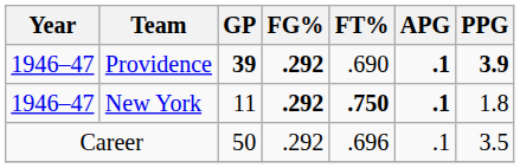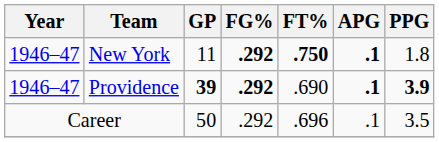 <table class="wikitable sortable" style="font-size:95%; text-align:right;">
 <tr>
 <th>Year</th>
 <th>Team</th>
 <th>GP</th>
 <th>FG%</th>
 <th>FT%</th>
 <th>APG</th>
 <th>PPG</th>
 </tr>
 <tr>
 <td style="text-align:left;"><a href='#'>1946–47</a></td>
+<td style="text-align:left;"><a href='#'>New York</a></td>
+<td>11</td>
+<td><strong>.292</strong></td>
+<td><strong>.750</strong></td>
+<td><strong>.1</strong></td>
+<td>1.8</td>
+</tr>
+<tr>
+<td style="text-align:left;"><a href='#'>1946–47</a></td>
 <td style="text-align:left;"><a href='#'>Providence</a></td>
 <td><strong>39</strong></td>
 <td><strong>.292</strong></td>
 <td>.690</td>
 <td><strong>.1</strong></td>
 <td><strong>3.9</strong></td>
-</tr>
-<tr>
-<td style="text-align:left;"><a href='#'>1946–47</a></td>
-<td style="text-align:left;"><a href='#'>New York</a></td>
-<td>11</td>
-<td><strong>.292</strong></td>
-<td><strong>.750</strong></td>
-<td><strong>.1</strong></td>
-<td>1.8</td>
 </tr>
 <tr>
 <td style="text-align:center;" colspan="2">Career</td>
 <td>50</td>
 <td>.292</td>
 <td>.696</td>
 <td>.1</td>
 <td>3.5</td>
 </tr>
 <tr>
 </tr>
 </table>
